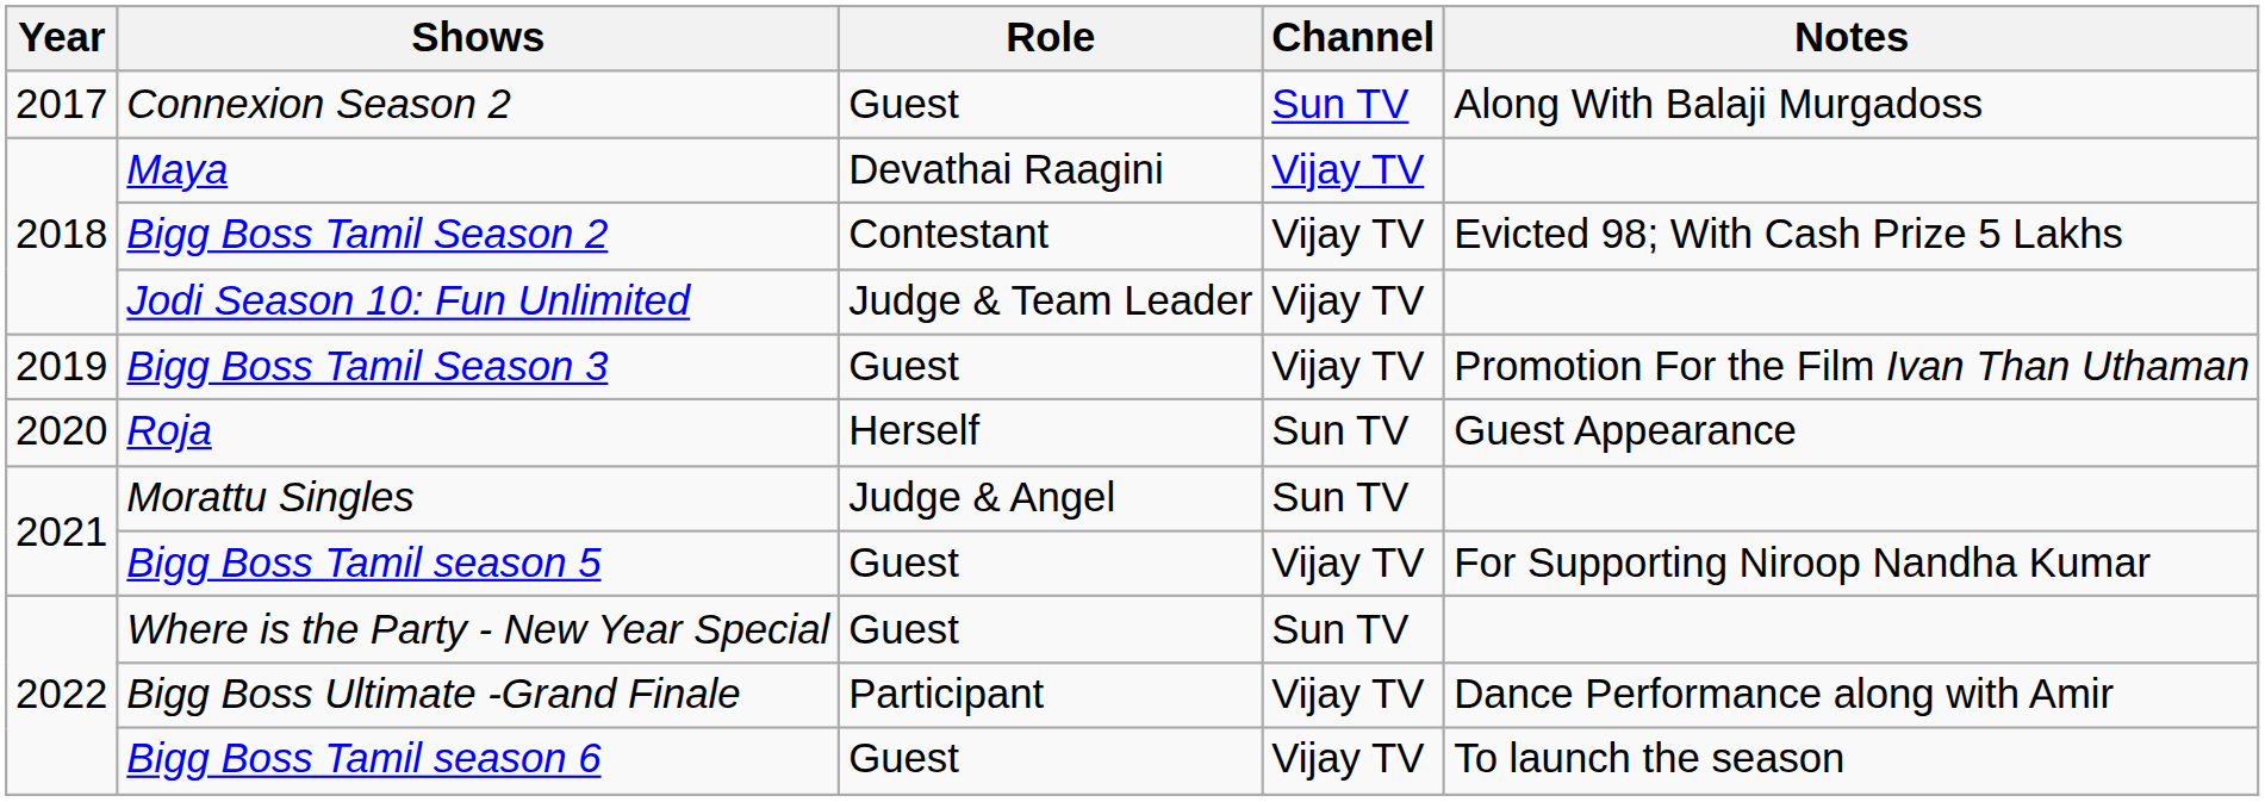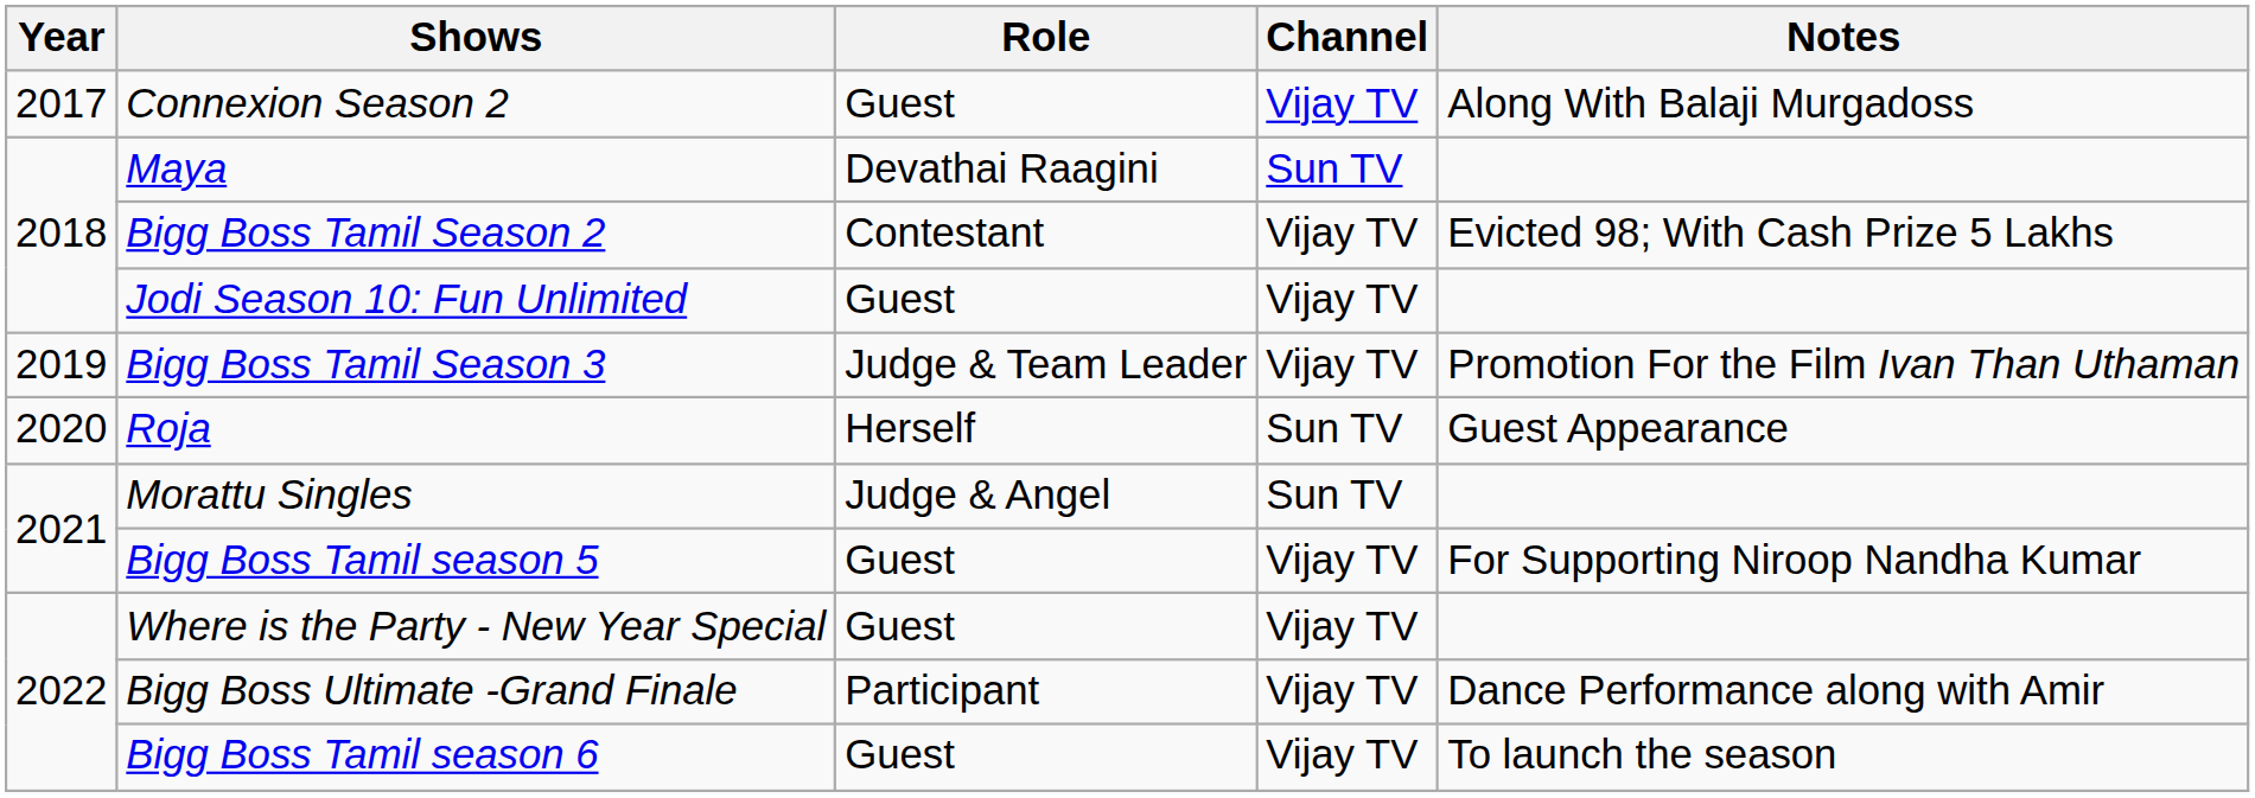 <table class="wikitable sortable">
 <tr>
 <th scope="col">Year</th>
 <th scope="col">Shows</th>
 <th scope="col">Role</th>
 <th scope="col">Channel</th>
 <th scope="col" class="unsortable">Notes</th>
 </tr>
 <tr>
 <td>2017</td>
 <td><em>Connexion Season 2</em></td>
 <td>Guest</td>
-<td><a href='#'>Sun TV</a></td>
+<td><a href='#'>Vijay TV</a></td>
 <td>Along With Balaji Murgadoss</td>
 </tr>
 <tr>
 <td rowspan="3">2018</td>
 <td><a href='#'><em>Maya</em></a></td>
 <td>Devathai Raagini</td>
-<td><a href='#'>Vijay TV</a></td>
+<td><a href='#'>Sun TV</a></td>
 <td></td>
 </tr>
 <tr>
 <td><em><a href='#'>Bigg Boss Tamil Season 2</a></em></td>
 <td>Contestant</td>
 <td>Vijay TV</td>
 <td>Evicted 98; With Cash Prize 5 Lakhs</td>
 </tr>
 <tr>
 <td><em><a href='#'>Jodi Season 10: Fun Unlimited</a></em></td>
-<td>Judge & Team Leader</td>
+<td>Guest</td>
 <td>Vijay TV</td>
 <td></td>
 </tr>
 <tr>
 <td>2019</td>
 <td><em><a href='#'>Bigg Boss Tamil Season 3</a></em></td>
-<td>Guest</td>
+<td>Judge & Team Leader</td>
 <td>Vijay TV</td>
 <td>Promotion For the Film <em>Ivan Than Uthaman</em></td>
 </tr>
 <tr>
 <td>2020</td>
 <td><em><a href='#'>Roja</a></em></td>
 <td>Herself</td>
 <td>Sun TV</td>
 <td>Guest Appearance</td>
 </tr>
 <tr>
 <td rowspan="2">2021</td>
 <td><em>Morattu Singles</em></td>
 <td>Judge & Angel</td>
 <td>Sun TV</td>
 <td></td>
 </tr>
 <tr>
 <td><em><a href='#'>Bigg Boss Tamil season 5</a></em></td>
 <td>Guest</td>
 <td>Vijay TV</td>
 <td>For Supporting Niroop Nandha Kumar</td>
 </tr>
 <tr>
 <td rowspan="3">2022</td>
 <td><em>Where is the Party - New Year Special</em></td>
 <td>Guest</td>
-<td>Sun TV</td>
+<td>Vijay TV</td>
 <td></td>
 </tr>
 <tr>
 <td><em>Bigg Boss Ultimate -Grand Finale</em></td>
 <td>Participant</td>
 <td>Vijay TV</td>
 <td>Dance Performance along with Amir</td>
 </tr>
 <tr>
 <td><em><a href='#'>Bigg Boss Tamil season 6</a></em></td>
 <td>Guest</td>
 <td>Vijay TV</td>
 <td>To launch the season</td>
 </tr>
 </table>
